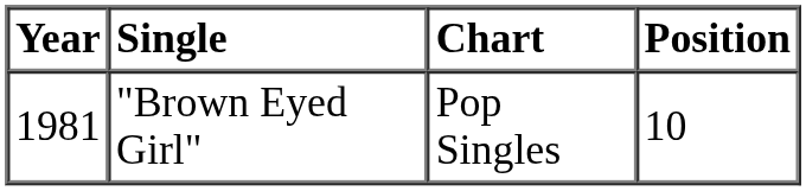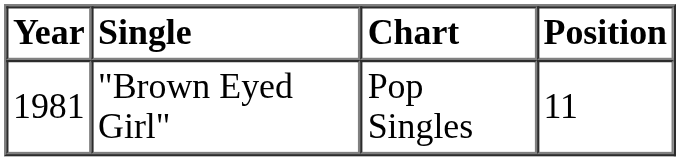 <table border=1 cellspacing=0 cellpadding=2 width="300px">
 <tr>
 <th align="left">Year</th>
 <th align="left">Single</th>
 <th align="left">Chart</th>
 <th align="left">Position</th>
 </tr>
 <tr>
 <td align="left">1981</td>
 <td align="left">"Brown Eyed Girl"</td>
 <td align="left">Pop Singles</td>
-<td align="left">10</td>
+<td align="left">11</td>
 </tr>
 <tr>
 </tr>
 </table>
